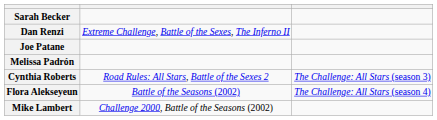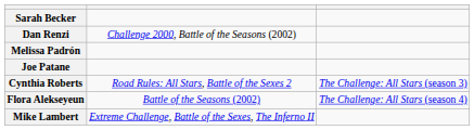 <table class="wikitable sortable" style="text-align:center">
 <tr>
 <th scope="col"></th>
 <th scope="col"></th>
 <th scope="col"></th>
 </tr>
 <tr>
 <th scope="row">Sarah Becker</th>
 <td></td>
 <td></td>
 </tr>
 <tr>
 <th scope="row">Dan Renzi</th>
-<td><em><a href='#'>Extreme Challenge</a></em>, <em><a href='#'>Battle of the Sexes</a></em>, <em><a href='#'>The Inferno II</a></em></td>
+<td><em><a href='#'>Challenge 2000</a></em>, <em>Battle of the Seasons</em> (2002)</td>
+<td></td>
+</tr>
+<tr>
+<th scope="row">Melissa Padrón</th>
+<td></td>
 <td></td>
 </tr>
 <tr>
 <th scope="row">Joe Patane</th>
-<td></td>
-<td></td>
-</tr>
-<tr>
-<th scope="row">Melissa Padrón</th>
 <td></td>
 <td></td>
 </tr>
 <tr>
 <th scope="row">Cynthia Roberts</th>
 <td><em><a href='#'>Road Rules: All Stars</a></em>, <em><a href='#'>Battle of the Sexes 2</a></em></td>
 <td><a href='#'><em>The Challenge: All Stars</em> (season 3)</a></td>
 </tr>
 <tr>
 <th scope="row" nowrap>Flora Alekseyeun</th>
 <td><a href='#'><em>Battle of the Seasons</em> (2002)</a></td>
 <td><a href='#'><em>The Challenge: All Stars</em> (season 4)</a></td>
 </tr>
 <tr>
 <th scope="row">Mike Lambert</th>
-<td><em><a href='#'>Challenge 2000</a></em>, <em>Battle of the Seasons</em> (2002)</td>
+<td><em><a href='#'>Extreme Challenge</a></em>, <em><a href='#'>Battle of the Sexes</a></em>, <em><a href='#'>The Inferno II</a></em></td>
 <td></td>
 </tr>
 </table>
